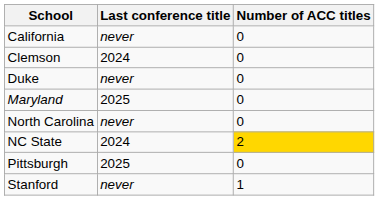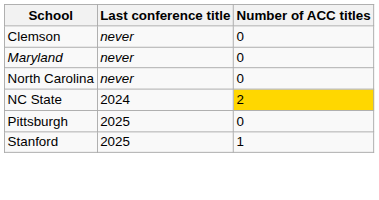 <table class="wikitable sortable" style="font-size:90%">
 <tr>
 <th>School</th>
 <th>Last conference title</th>
 <th>Number of ACC titles</th>
 </tr>
 <tr>
-<td>California</td>
-<td><em>never</em></td>
-<td>0</td>
-</tr>
-<tr>
 <td>Clemson</td>
-<td>2024</td>
-<td>0</td>
-</tr>
-<tr>
-<td>Duke</td>
 <td><em>never</em></td>
 <td>0</td>
 </tr>
 <tr>
 <td><em>Maryland</em></td>
-<td>2025</td>
+<td><em>never</em></td>
 <td>0</td>
 </tr>
 <tr>
 <td>North Carolina</td>
 <td><em>never</em></td>
 <td>0</td>
 </tr>
 <tr>
 <td>NC State</td>
 <td>2024</td>
 <td style="background: gold;">2</td>
 </tr>
 <tr>
 <td>Pittsburgh</td>
 <td>2025</td>
 <td>0</td>
 </tr>
 <tr>
 <td>Stanford</td>
-<td><em>never</em></td>
+<td>2025</td>
 <td>1</td>
 </tr>
 </table>
